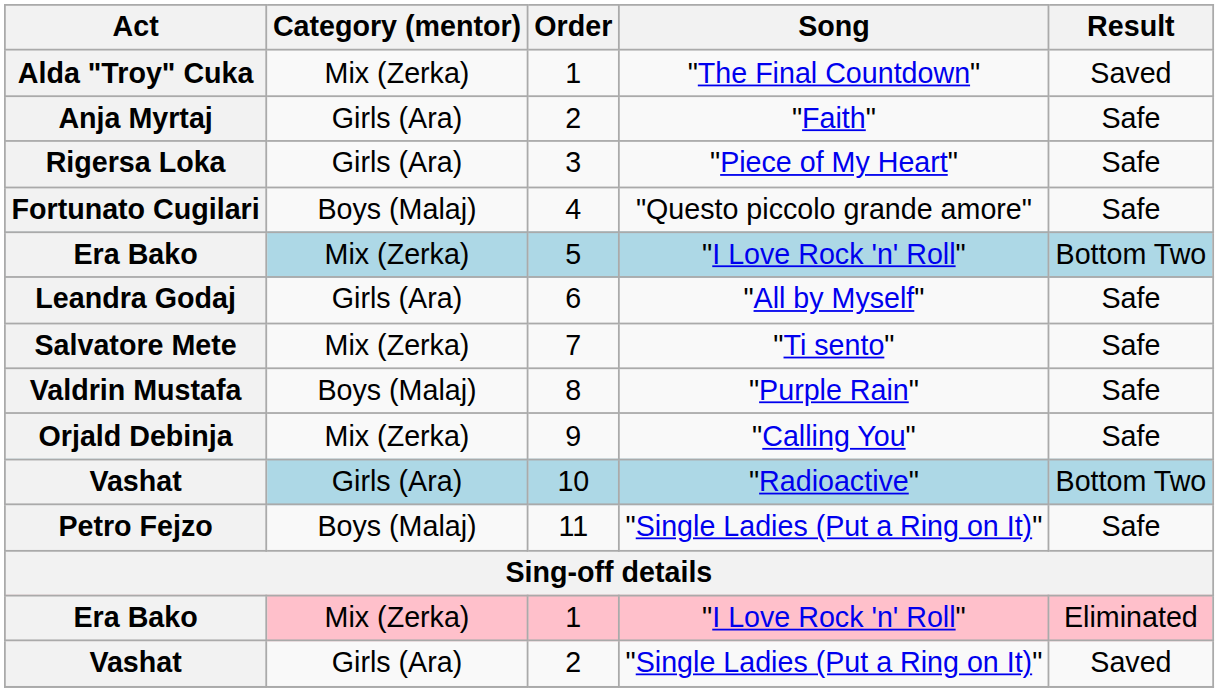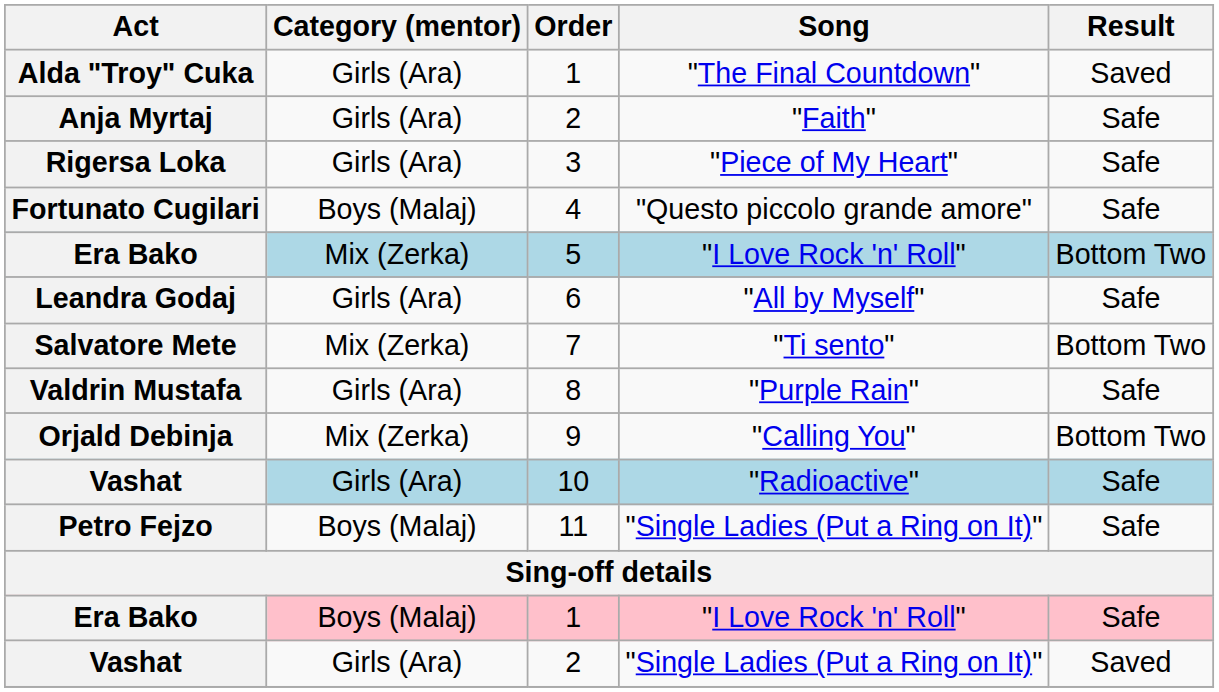 <table class="wikitable plainrowheaders" style="text-align:center;">
 <tr>
 <th scope="col">Act</th>
 <th scope="col">Category (mentor)</th>
 <th scope="col">Order</th>
 <th scope="col">Song</th>
 <th scope="col">Result</th>
 </tr>
 <tr>
 <th scope="row">Alda "Troy" Cuka</th>
-<td>Mix (Zerka)</td>
+<td>Girls (Ara)</td>
 <td>1</td>
 <td>"<a href='#'>The Final Countdown</a>"</td>
 <td>Saved</td>
 </tr>
 <tr>
 <th scope="row">Anja Myrtaj</th>
 <td>Girls (Ara)</td>
 <td>2</td>
 <td>"<a href='#'>Faith</a>"</td>
 <td>Safe</td>
 </tr>
 <tr>
 <th scope="row">Rigersa Loka</th>
 <td>Girls (Ara)</td>
 <td>3</td>
 <td>"<a href='#'>Piece of My Heart</a>"</td>
 <td>Safe</td>
 </tr>
 <tr>
 <th scope="row">Fortunato Cugilari</th>
 <td>Boys (Malaj)</td>
 <td>4</td>
 <td>"Questo piccolo grande amore"</td>
 <td>Safe</td>
 </tr>
 <tr style="background:lightblue;">
 <th scope="row">Era Bako</th>
 <td>Mix (Zerka)</td>
 <td>5</td>
 <td>"<a href='#'>I Love Rock 'n' Roll</a>"</td>
 <td>Bottom Two</td>
 </tr>
 <tr>
 <th scope="row">Leandra Godaj</th>
 <td>Girls (Ara)</td>
 <td>6</td>
 <td>"<a href='#'>All by Myself</a>"</td>
 <td>Safe</td>
 </tr>
 <tr>
 <th scope="row">Salvatore Mete</th>
 <td>Mix (Zerka)</td>
 <td>7</td>
 <td>"<a href='#'>Ti sento</a>"</td>
-<td>Safe</td>
+<td>Bottom Two</td>
 </tr>
 <tr>
 <th scope="row">Valdrin Mustafa</th>
-<td>Boys (Malaj)</td>
+<td>Girls (Ara)</td>
 <td>8</td>
 <td>"<a href='#'>Purple Rain</a>"</td>
 <td>Safe</td>
 </tr>
 <tr>
 <th scope="row">Orjald Debinja</th>
 <td>Mix (Zerka)</td>
 <td>9</td>
 <td>"<a href='#'>Calling You</a>"</td>
-<td>Safe</td>
+<td>Bottom Two</td>
 </tr>
 <tr style="background:lightblue;">
 <th scope="row">Vashat</th>
 <td>Girls (Ara)</td>
 <td>10</td>
 <td>"<a href='#'>Radioactive</a>"</td>
-<td>Bottom Two</td>
+<td>Safe</td>
 </tr>
 <tr>
 <th scope="row">Petro Fejzo</th>
 <td>Boys (Malaj)</td>
 <td>11</td>
 <td>"<a href='#'>Single Ladies (Put a Ring on It)</a>"</td>
 <td>Safe</td>
 </tr>
 <tr>
 <th colspan="5">Sing-off details</th>
 </tr>
 <tr style="background:pink;">
 <th scope="row">Era Bako</th>
-<td>Mix (Zerka)</td>
+<td>Boys (Malaj)</td>
 <td>1</td>
 <td>"<a href='#'>I Love Rock 'n' Roll</a>"</td>
-<td>Eliminated</td>
+<td>Safe</td>
 </tr>
 <tr>
 <th scope="row">Vashat</th>
 <td>Girls (Ara)</td>
 <td>2</td>
 <td>"<a href='#'>Single Ladies (Put a Ring on It)</a>"</td>
 <td>Saved</td>
 </tr>
 <tr>
 </tr>
 </table>
